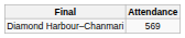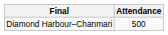 <table class="wikitable" style="text-align: left; font-size:85%">
 <tr>
 <th>Final</th>
 <th>Attendance</th>
 </tr>
 <tr>
 <td>Diamond Harbour–Chanmari</td>
-<td align="center">569</td>
+<td align="center">500</td>
 </tr>
 </table>
